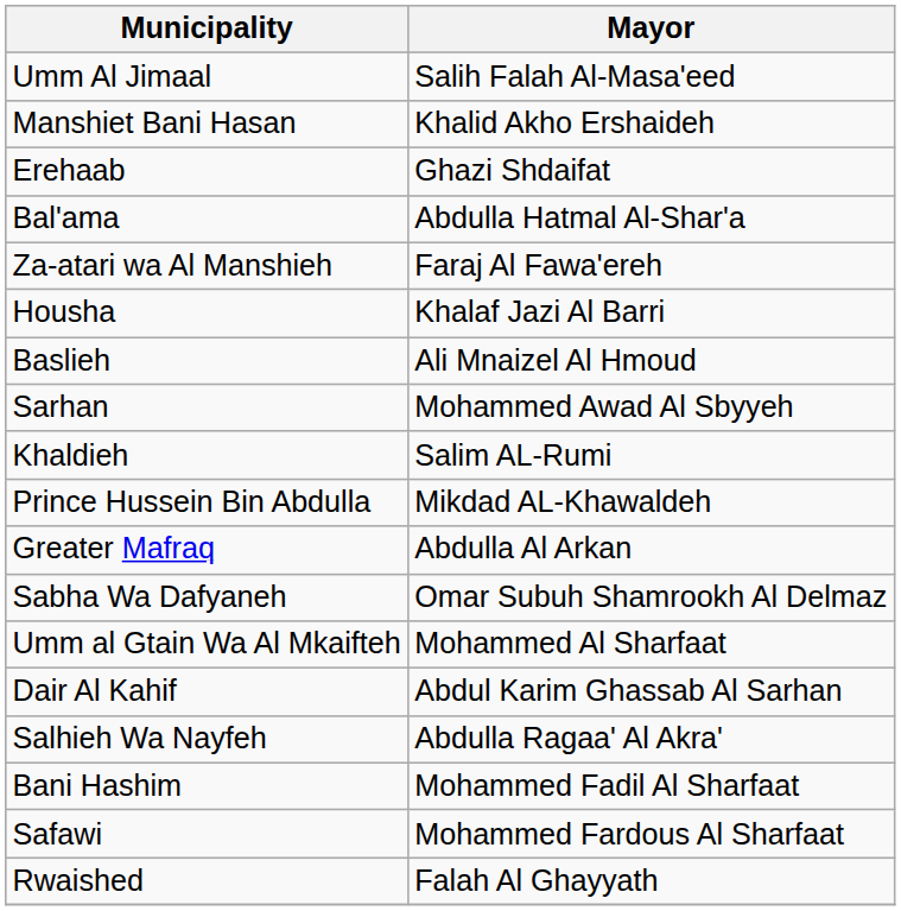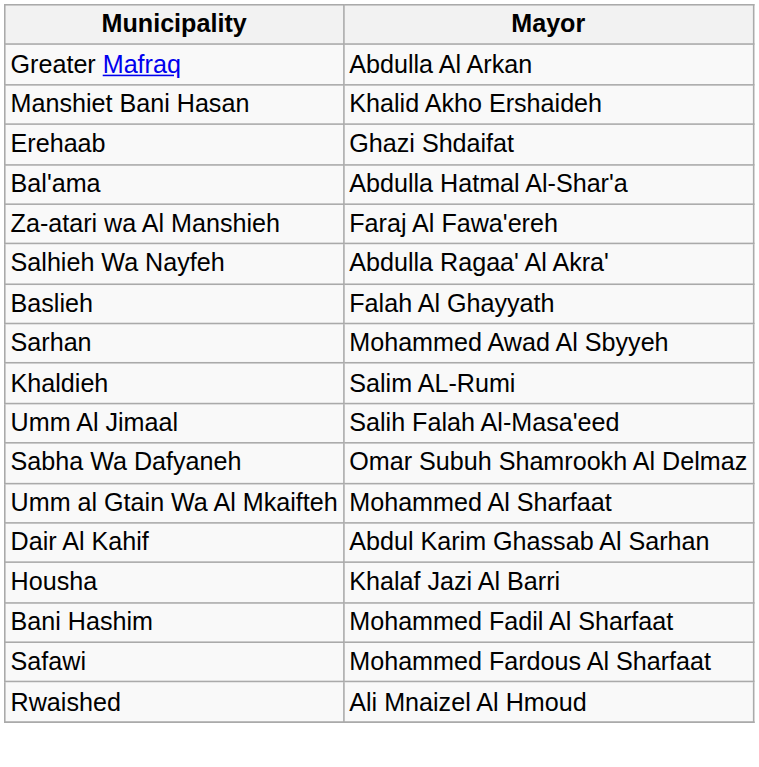 <table class="wikitable">
 <tr>
 <th>Municipality</th>
 <th>Mayor</th>
 </tr>
 <tr>
-<td>Umm Al Jimaal</td>
-<td>Salih Falah Al-Masa'eed</td>
+<td>Greater <a href='#'>Mafraq</a></td>
+<td>Abdulla Al Arkan</td>
 </tr>
 <tr>
 <td>Manshiet Bani Hasan</td>
 <td>Khalid Akho Ershaideh</td>
 </tr>
 <tr>
 <td>Erehaab</td>
 <td>Ghazi Shdaifat</td>
 </tr>
 <tr>
 <td>Bal'ama</td>
 <td>Abdulla Hatmal Al-Shar'a</td>
 </tr>
 <tr>
 <td>Za-atari wa Al Manshieh</td>
 <td>Faraj Al Fawa'ereh</td>
 </tr>
 <tr>
-<td>Housha</td>
-<td>Khalaf Jazi Al Barri</td>
+<td>Salhieh Wa Nayfeh</td>
+<td>Abdulla Ragaa' Al Akra'</td>
 </tr>
 <tr>
 <td>Baslieh</td>
-<td>Ali Mnaizel Al Hmoud</td>
+<td>Falah Al Ghayyath</td>
 </tr>
 <tr>
 <td>Sarhan</td>
 <td>Mohammed Awad Al Sbyyeh</td>
 </tr>
 <tr>
 <td>Khaldieh</td>
 <td>Salim AL-Rumi</td>
 </tr>
 <tr>
-<td>Prince Hussein Bin Abdulla</td>
-<td>Mikdad AL-Khawaldeh</td>
-</tr>
-<tr>
-<td>Greater <a href='#'>Mafraq</a></td>
-<td>Abdulla Al Arkan</td>
+<td>Umm Al Jimaal</td>
+<td>Salih Falah Al-Masa'eed</td>
 </tr>
 <tr>
 <td>Sabha Wa Dafyaneh</td>
 <td>Omar Subuh Shamrookh Al Delmaz</td>
 </tr>
 <tr>
 <td>Umm al Gtain Wa Al Mkaifteh</td>
 <td>Mohammed Al Sharfaat</td>
 </tr>
 <tr>
 <td>Dair Al Kahif</td>
 <td>Abdul Karim Ghassab Al Sarhan</td>
 </tr>
 <tr>
-<td>Salhieh Wa Nayfeh</td>
-<td>Abdulla Ragaa' Al Akra'</td>
+<td>Housha</td>
+<td>Khalaf Jazi Al Barri</td>
 </tr>
 <tr>
 <td>Bani Hashim</td>
 <td>Mohammed Fadil Al Sharfaat</td>
 </tr>
 <tr>
 <td>Safawi</td>
 <td>Mohammed Fardous Al Sharfaat</td>
 </tr>
 <tr>
 <td>Rwaished</td>
-<td>Falah Al Ghayyath</td>
+<td>Ali Mnaizel Al Hmoud</td>
 </tr>
 <tr>
 </tr>
 </table>
